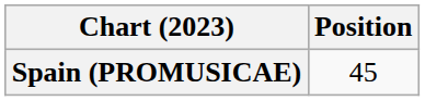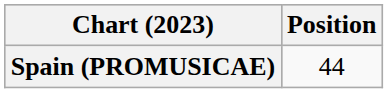 <table class="wikitable plainrowheaders" style="text-align:center">
 <tr>
 <th scope="col">Chart (2023)</th>
 <th scope="col">Position</th>
 </tr>
 <tr>
 <th scope="row">Spain (PROMUSICAE)</th>
-<td>45</td>
+<td>44</td>
 </tr>
 </table>
